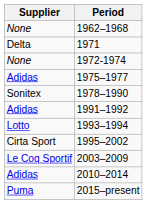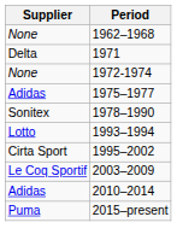 <table class="wikitable" style="text-align: left">
 <tr>
 <th>Supplier</th>
 <th>Period</th>
 </tr>
 <tr>
 <td><em>None</em></td>
 <td>1962–1968</td>
 </tr>
 <tr>
 <td> Delta</td>
 <td>1971</td>
 </tr>
 <tr>
 <td><em>None</em></td>
 <td>1972-1974</td>
 </tr>
 <tr>
 <td> <a href='#'>Adidas</a></td>
 <td>1975–1977</td>
 </tr>
 <tr>
 <td> Sonitex</td>
 <td>1978–1990</td>
 </tr>
 <tr>
-<td> <a href='#'>Adidas</a></td>
-<td>1991–1992</td>
-</tr>
-<tr>
 <td> <a href='#'>Lotto</a></td>
 <td>1993–1994</td>
 </tr>
 <tr>
 <td> Cirta Sport</td>
 <td>1995–2002</td>
 </tr>
 <tr>
 <td> <a href='#'>Le Coq Sportif</a></td>
 <td>2003–2009</td>
 </tr>
 <tr>
 <td> <a href='#'>Adidas</a></td>
 <td>2010–2014</td>
 </tr>
 <tr>
 <td> <a href='#'>Puma</a></td>
 <td>2015–present</td>
 </tr>
 </table>
